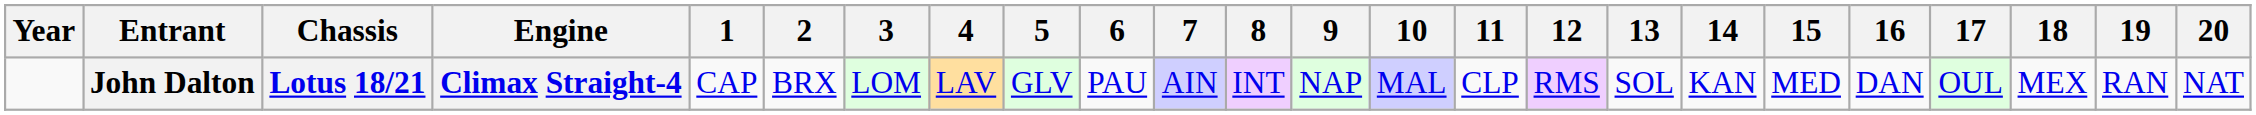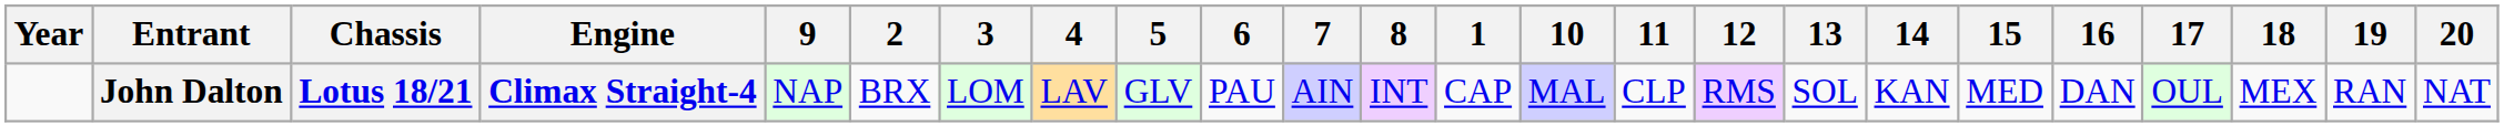 <table class="wikitable" style="text-align:center; font-size:90%">
 <tr>
 <th>Year</th>
 <th>Entrant</th>
 <th>Chassis</th>
 <th>Engine</th>
-<th>1</th>
+<th>9</th>
 <th>2</th>
 <th>3</th>
 <th>4</th>
 <th>5</th>
 <th>6</th>
 <th>7</th>
 <th>8</th>
-<th>9</th>
+<th>1</th>
 <th>10</th>
 <th>11</th>
 <th>12</th>
 <th>13</th>
 <th>14</th>
 <th>15</th>
 <th>16</th>
 <th>17</th>
 <th>18</th>
 <th>19</th>
 <th>20</th>
 </tr>
 <tr>
 <td></td>
 <th>John Dalton</th>
 <th><a href='#'>Lotus</a> <a href='#'>18/21</a></th>
 <th><a href='#'>Climax</a> <a href='#'>Straight-4</a></th>
-<td><a href='#'>CAP</a></td>
+<td style="background:#DFFFDF;"><a href='#'>NAP</a><br></td>
 <td><a href='#'>BRX</a></td>
 <td style="background:#DFFFDF;"><a href='#'>LOM</a><br></td>
 <td style="background:#FFDF9F;"><a href='#'>LAV</a><br></td>
 <td style="background:#DFFFDF;"><a href='#'>GLV</a><br></td>
 <td><a href='#'>PAU</a></td>
 <td style="background:#CFCFFF;"><a href='#'>AIN</a><br></td>
 <td style="background:#EFCFFF;"><a href='#'>INT</a><br></td>
-<td style="background:#DFFFDF;"><a href='#'>NAP</a><br></td>
+<td><a href='#'>CAP</a></td>
 <td style="background:#CFCFFF;"><a href='#'>MAL</a><br></td>
 <td><a href='#'>CLP</a></td>
 <td style="background:#EFCFFF;"><a href='#'>RMS</a><br></td>
 <td><a href='#'>SOL</a></td>
 <td><a href='#'>KAN</a></td>
 <td><a href='#'>MED</a></td>
 <td><a href='#'>DAN</a></td>
 <td style="background:#DFFFDF;"><a href='#'>OUL</a><br></td>
 <td><a href='#'>MEX</a></td>
 <td><a href='#'>RAN</a></td>
 <td><a href='#'>NAT</a></td>
 </tr>
 </table>
